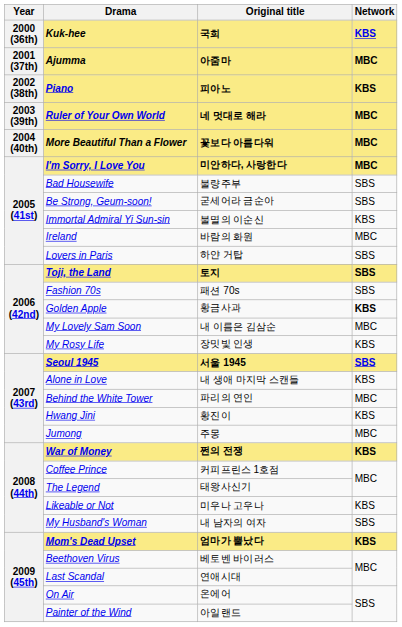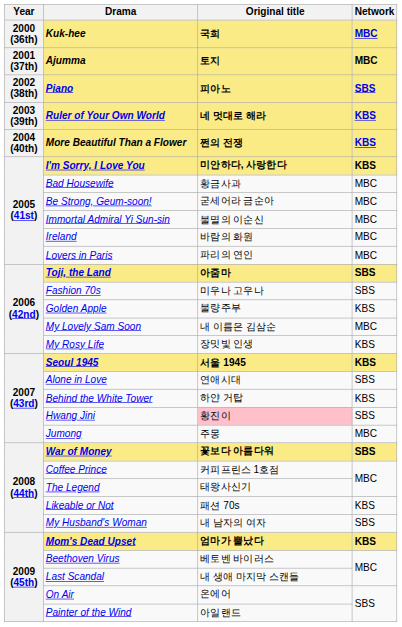 <table class="wikitable" width="100%">
 <tr>
 <th style="width:10%;">Year</th>
 <th style="width:40%;">Drama</th>
 <th style="width:40%;">Original title</th>
 <th style="width:10%;">Network</th>
 </tr>
 <tr>
 <th>2000<br>(36th)</th>
 <td style="background:#FAEB86;"><strong><em>Kuk-hee </em></strong></td>
 <td style="background:#FAEB86;"><strong>국희</strong></td>
-<td style="background:#FAEB86;"><strong><a href='#'>KBS</a></strong></td>
+<td style="background:#FAEB86;"><strong><a href='#'>MBC</a></strong></td>
 </tr>
 <tr>
 <th>2001<br>(37th)</th>
 <td style="background:#FAEB86;"><strong><em>Ajumma </em></strong></td>
-<td style="background:#FAEB86;"><strong>아줌마</strong></td>
+<td style="background:#FAEB86;"><strong>토지</strong></td>
 <td style="background:#FAEB86;"><strong>MBC</strong></td>
 </tr>
 <tr>
 <th>2002<br>(38th)</th>
 <td style="background:#FAEB86;"><em><a href='#'><strong>Piano</strong></a> </em></td>
 <td style="background:#FAEB86;"><strong>피아노</strong></td>
-<td style="background:#FAEB86;"><strong>KBS</strong></td>
+<td style="background:#FAEB86;"><strong><a href='#'>SBS</a></strong></td>
 </tr>
 <tr>
 <th>2003<br>(39th)</th>
 <td style="background:#FAEB86;"><strong><em><a href='#'>Ruler of Your Own World</a> </em></strong></td>
 <td style="background:#FAEB86;"><strong>네 멋대로 해라</strong></td>
-<td style="background:#FAEB86;"><strong>MBC</strong></td>
+<td style="background:#FAEB86;"><strong><a href='#'>KBS</a></strong></td>
 </tr>
 <tr>
 <th>2004<br>(40th)</th>
 <td style="background:#FAEB86;"><strong><em>More Beautiful Than a Flower </em></strong></td>
-<td style="background:#FAEB86;"><strong>꽃보다 아름다워</strong></td>
-<td style="background:#FAEB86;"><strong>MBC</strong></td>
+<td style="background:#FAEB86;"><strong>쩐의 전쟁</strong></td>
+<td style="background:#FAEB86;"><strong><a href='#'>KBS</a></strong></td>
 </tr>
 <tr>
 <th rowspan="6">2005<br>(<a href='#'>41st</a>)</th>
 <td style="background:#FAEB86;"><strong><em><a href='#'>I'm Sorry, I Love You</a> </em></strong></td>
 <td style="background:#FAEB86;"><strong>미안하다, 사랑한다</strong></td>
-<td style="background:#FAEB86;"><strong>MBC</strong></td>
+<td style="background:#FAEB86;"><strong>KBS</strong></td>
 </tr>
 <tr>
 <td><em><a href='#'>Bad Housewife</a></em></td>
-<td>불량주부</td>
-<td>SBS</td>
+<td>황금사과</td>
+<td>MBC</td>
 </tr>
 <tr>
 <td><em><a href='#'>Be Strong, Geum-soon!</a></em></td>
 <td>굳세어라 금순아</td>
-<td>SBS</td>
+<td>MBC</td>
 </tr>
 <tr>
 <td><em><a href='#'>Immortal Admiral Yi Sun-sin</a></em></td>
 <td>불멸의 이순신</td>
-<td>KBS</td>
+<td>MBC</td>
 </tr>
 <tr>
 <td><em><a href='#'>Ireland</a></em></td>
 <td>바람의 화원</td>
 <td>MBC</td>
 </tr>
 <tr>
 <td><em><a href='#'>Lovers in Paris</a></em></td>
-<td>하얀 거탑</td>
-<td>SBS</td>
+<td>파리의 연인</td>
+<td>MBC</td>
 </tr>
 <tr>
 <th rowspan="5">2006<br>(<a href='#'>42nd</a>)</th>
 <td style="background:#FAEB86;"><strong><em><a href='#'>Toji, the Land</a> </em></strong></td>
-<td style="background:#FAEB86;"><strong>토지</strong></td>
+<td style="background:#FAEB86;"><strong>아줌마</strong></td>
 <td style="background:#FAEB86;"><strong>SBS</strong></td>
 </tr>
 <tr>
 <td><em><a href='#'>Fashion 70s</a></em></td>
-<td>패션 70s</td>
+<td>미우나 고우나</td>
 <td>SBS</td>
 </tr>
 <tr>
 <td><a href='#'><em>Golden Apple</em></a></td>
-<td>황금사과</td>
-<td><strong>KBS</strong></td>
+<td>불량주부</td>
+<td>KBS</td>
 </tr>
 <tr>
 <td><em><a href='#'>My Lovely Sam Soon</a></em></td>
 <td>내 이름은 김삼순</td>
 <td>MBC</td>
 </tr>
 <tr>
 <td><em><a href='#'>My Rosy Life</a></em></td>
 <td>장밋빛 인생</td>
 <td>KBS</td>
 </tr>
 <tr>
 <th rowspan="5">2007<br>(<a href='#'>43rd</a>)</th>
 <td style="background:#FAEB86;"><strong><em><a href='#'>Seoul 1945</a> </em></strong></td>
 <td style="background:#FAEB86;"><strong>서울 1945</strong></td>
-<td style="background:#FAEB86;"><strong><a href='#'>SBS</a></strong></td>
+<td style="background:#FAEB86;"><strong>KBS</strong></td>
 </tr>
 <tr>
 <td><em><a href='#'>Alone in Love</a></em></td>
-<td>내 생애 마지막 스캔들</td>
+<td>연애시대</td>
+<td>SBS</td>
+</tr>
+<tr>
+<td><em><a href='#'>Behind the White Tower</a></em></td>
+<td>하얀 거탑</td>
 <td>KBS</td>
 </tr>
 <tr>
-<td><em><a href='#'>Behind the White Tower</a></em></td>
-<td>파리의 연인</td>
-<td>MBC</td>
-</tr>
-<tr>
 <td><em><a href='#'>Hwang Jini</a></em></td>
-<td>황진이</td>
-<td>KBS</td>
+<td style="background: pink;">황진이</td>
+<td>SBS</td>
 </tr>
 <tr>
 <td><em><a href='#'>Jumong</a></em></td>
 <td>주몽</td>
 <td>MBC</td>
 </tr>
 <tr>
 <th rowspan="5">2008<br>(<a href='#'>44th</a>)</th>
 <td style="background:#FAEB86;"><strong><em><a href='#'>War of Money</a> </em></strong></td>
-<td style="background:#FAEB86;"><strong>쩐의 전쟁</strong></td>
-<td style="background:#FAEB86;"><strong>KBS</strong></td>
+<td style="background:#FAEB86;"><strong>꽃보다 아름다워</strong></td>
+<td style="background:#FAEB86;"><strong>SBS</strong></td>
 </tr>
 <tr>
 <td><a href='#'><em>Coffee Prince</em></a></td>
 <td>커피프린스 1호점</td>
 <td rowspan="2">MBC</td>
 </tr>
 <tr>
 <td><em><a href='#'>The Legend</a></em></td>
 <td>태왕사신기</td>
 </tr>
 <tr>
 <td><em><a href='#'>Likeable or Not</a></em></td>
-<td>미우나 고우나</td>
+<td>패션 70s</td>
 <td>KBS</td>
 </tr>
 <tr>
 <td><em><a href='#'>My Husband's Woman</a></em></td>
 <td>내 남자의 여자</td>
 <td>SBS</td>
 </tr>
 <tr>
 <th rowspan="5">2009<br>(<a href='#'>45th</a>)</th>
 <td style="background:#FAEB86;"><strong><em><a href='#'>Mom's Dead Upset</a> </em></strong></td>
 <td style="background:#FAEB86;"><strong>엄마가 뿔났다</strong></td>
 <td style="background:#FAEB86;"><strong>KBS</strong></td>
 </tr>
 <tr>
 <td><em><a href='#'>Beethoven Virus</a></em></td>
 <td>베토벤 바이러스</td>
 <td rowspan="2">MBC</td>
 </tr>
 <tr>
 <td><em><a href='#'>Last Scandal</a></em></td>
-<td>연애시대</td>
+<td>내 생애 마지막 스캔들</td>
 </tr>
 <tr>
 <td><em><a href='#'>On Air</a></em></td>
 <td>온에어</td>
 <td rowspan="2">SBS</td>
 </tr>
 <tr>
 <td><em><a href='#'>Painter of the Wind</a></em></td>
 <td>아일랜드</td>
 </tr>
 </table>
